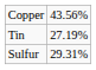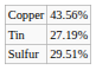 <table class="wikitable">
 <tr>
 <td>Copper</td>
 <td>43.56%</td>
 </tr>
 <tr>
 <td>Tin</td>
 <td>27.19%</td>
 </tr>
 <tr>
 <td>Sulfur</td>
-<td>29.31%</td>
+<td>29.51%</td>
 </tr>
 </table>
